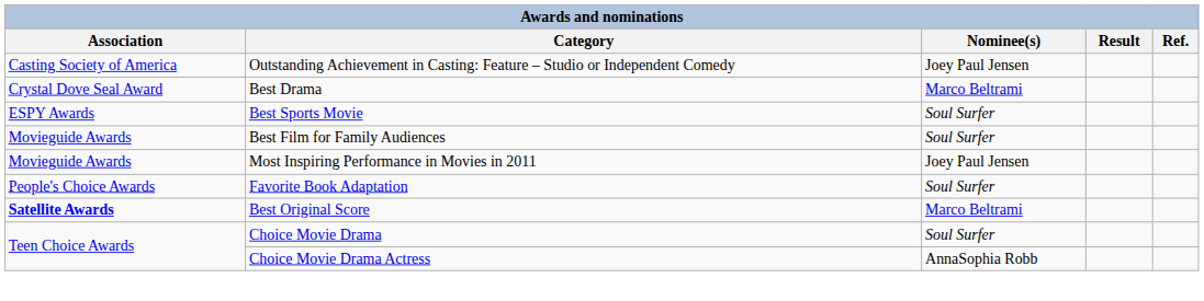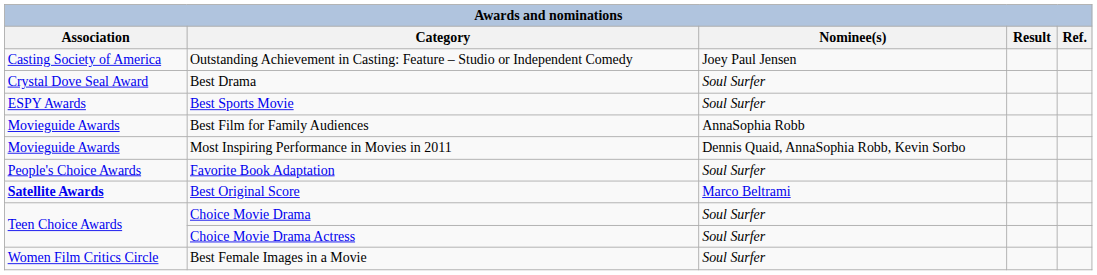 <table class="wikitable sortable" style="width:99%;">
 <tr>
 <th colspan="5" style="background: LightSteelBlue;">Awards and nominations</th>
 </tr>
 <tr style="background:#ccc; text-align:center;">
 <th>Association</th>
 <th>Category</th>
 <th>Nominee(s)</th>
 <th>Result</th>
 <th class="unsortable">Ref.</th>
 </tr>
 <tr>
 <td><a href='#'>Casting Society of America</a></td>
 <td>Outstanding Achievement in Casting: Feature – Studio or Independent Comedy</td>
 <td>Joey Paul Jensen</td>
 <td></td>
 <td></td>
 </tr>
 <tr>
 <td><a href='#'>Crystal Dove Seal Award</a></td>
 <td>Best Drama</td>
-<td><a href='#'>Marco Beltrami</a></td>
+<td><em>Soul Surfer</em></td>
 <td></td>
 <td></td>
 </tr>
 <tr>
 <td><a href='#'>ESPY Awards</a></td>
 <td><a href='#'>Best Sports Movie</a></td>
 <td><em>Soul Surfer</em></td>
 <td></td>
 <td></td>
 </tr>
 <tr>
 <td><a href='#'>Movieguide Awards</a></td>
 <td>Best Film for Family Audiences</td>
-<td><em>Soul Surfer</em></td>
+<td>AnnaSophia Robb</td>
 <td></td>
 <td></td>
 </tr>
 <tr>
 <td><a href='#'>Movieguide Awards</a></td>
 <td>Most Inspiring Performance in Movies in 2011</td>
-<td>Joey Paul Jensen</td>
+<td>Dennis Quaid, AnnaSophia Robb, Kevin Sorbo</td>
 <td></td>
 <td></td>
 </tr>
 <tr>
 <td><a href='#'>People's Choice Awards</a></td>
 <td><a href='#'>Favorite Book Adaptation</a></td>
 <td><em>Soul Surfer</em></td>
 <td></td>
 <td></td>
 </tr>
 <tr>
 <td><strong><a href='#'>Satellite Awards</a></strong></td>
 <td><a href='#'>Best Original Score</a></td>
 <td><a href='#'>Marco Beltrami</a></td>
 <td></td>
 <td></td>
 </tr>
 <tr>
 <td rowspan=2><a href='#'>Teen Choice Awards</a></td>
 <td><a href='#'>Choice Movie Drama</a></td>
 <td><em>Soul Surfer</em></td>
 <td></td>
 <td></td>
 </tr>
 <tr>
 <td><a href='#'>Choice Movie Drama Actress</a></td>
-<td>AnnaSophia Robb</td>
+<td><em>Soul Surfer</em></td>
+<td></td>
+<td></td>
+</tr>
+<tr>
+<td><a href='#'>Women Film Critics Circle</a></td>
+<td>Best Female Images in a Movie</td>
+<td><em>Soul Surfer</em></td>
 <td></td>
 <td></td>
 </tr>
 </table>
